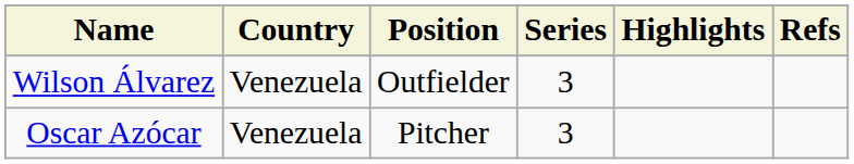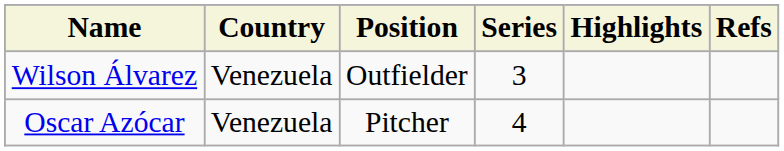 <table class="wikitable">
 <tr>
 <th style="background:#F5F5DC;">Name</th>
 <th style="background:#F5F5DC;">Country</th>
 <th style="background:#F5F5DC;">Position</th>
 <th style="background:#F5F5DC;">Series</th>
 <th style="background:#F5F5DC;">Highlights</th>
 <th style="background:#F5F5DC;">Refs</th>
 </tr>
 <tr align=center>
 <td><a href='#'>Wilson Álvarez</a></td>
 <td> Venezuela</td>
 <td>Outfielder</td>
 <td>3</td>
 <td></td>
 <td></td>
 </tr>
 <tr align=center>
 <td><a href='#'>Oscar Azócar</a></td>
 <td> Venezuela</td>
 <td>Pitcher</td>
-<td>3</td>
+<td>4</td>
 <td></td>
 <td></td>
 </tr>
 </table>
